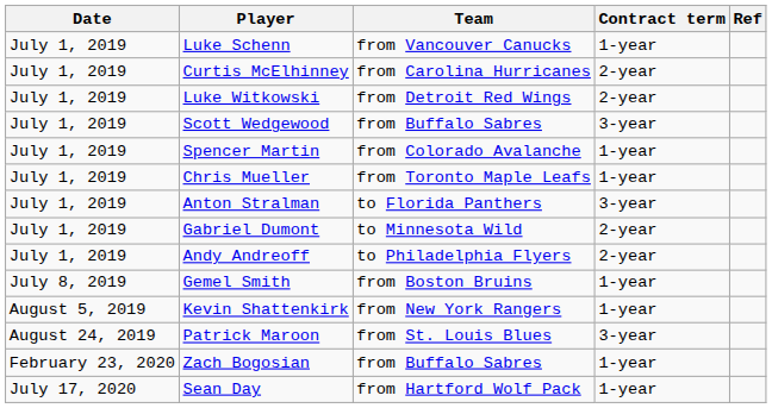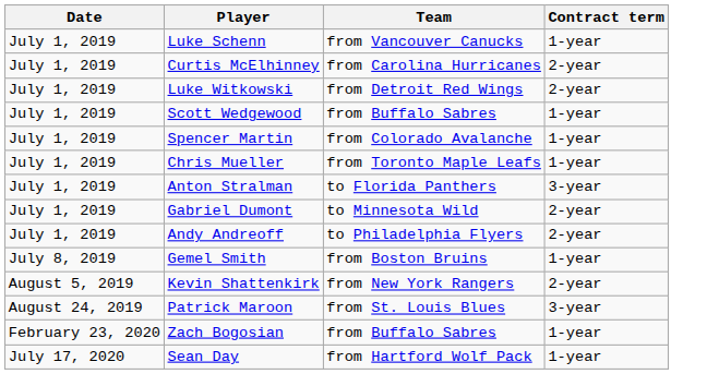 <table class="wikitable">
 <tr>
 <th>Date</th>
 <th>Player</th>
 <th>Team</th>
 <th>Contract term</th>
-<th>Ref</th>
 </tr>
 <tr>
 <td>July 1, 2019</td>
 <td><a href='#'>Luke Schenn</a></td>
 <td>from <a href='#'>Vancouver Canucks</a></td>
 <td>1-year</td>
-<td></td>
 </tr>
 <tr>
 <td>July 1, 2019</td>
 <td><a href='#'>Curtis McElhinney</a></td>
 <td>from <a href='#'>Carolina Hurricanes</a></td>
 <td>2-year</td>
-<td></td>
 </tr>
 <tr>
 <td>July 1, 2019</td>
 <td><a href='#'>Luke Witkowski</a></td>
 <td>from <a href='#'>Detroit Red Wings</a></td>
 <td>2-year</td>
-<td></td>
 </tr>
 <tr>
 <td>July 1, 2019</td>
 <td><a href='#'>Scott Wedgewood</a></td>
 <td>from <a href='#'>Buffalo Sabres</a></td>
-<td>3-year</td>
-<td></td>
+<td>1-year</td>
 </tr>
 <tr>
 <td>July 1, 2019</td>
 <td><a href='#'>Spencer Martin</a></td>
 <td>from <a href='#'>Colorado Avalanche</a></td>
 <td>1-year</td>
-<td></td>
 </tr>
 <tr>
 <td>July 1, 2019</td>
 <td><a href='#'>Chris Mueller</a></td>
 <td>from <a href='#'>Toronto Maple Leafs</a></td>
 <td>1-year</td>
-<td></td>
 </tr>
 <tr>
 <td>July 1, 2019</td>
 <td><a href='#'>Anton Stralman</a></td>
 <td>to <a href='#'>Florida Panthers</a></td>
 <td>3-year</td>
-<td></td>
 </tr>
 <tr>
 <td>July 1, 2019</td>
 <td><a href='#'>Gabriel Dumont</a></td>
 <td>to <a href='#'>Minnesota Wild</a></td>
 <td>2-year</td>
-<td></td>
 </tr>
 <tr>
 <td>July 1, 2019</td>
 <td><a href='#'>Andy Andreoff</a></td>
 <td>to <a href='#'>Philadelphia Flyers</a></td>
 <td>2-year</td>
-<td></td>
 </tr>
 <tr>
 <td>July 8, 2019</td>
 <td><a href='#'>Gemel Smith</a></td>
 <td>from <a href='#'>Boston Bruins</a></td>
 <td>1-year</td>
-<td></td>
 </tr>
 <tr>
 <td>August 5, 2019</td>
 <td><a href='#'>Kevin Shattenkirk</a></td>
 <td>from <a href='#'>New York Rangers</a></td>
-<td>1-year</td>
-<td></td>
+<td>2-year</td>
 </tr>
 <tr>
 <td>August 24, 2019</td>
 <td><a href='#'>Patrick Maroon</a></td>
 <td>from <a href='#'>St. Louis Blues</a></td>
 <td>3-year</td>
-<td></td>
 </tr>
 <tr>
 <td>February 23, 2020</td>
 <td><a href='#'>Zach Bogosian</a></td>
 <td>from <a href='#'>Buffalo Sabres</a></td>
 <td>1-year</td>
-<td></td>
 </tr>
 <tr>
 <td>July 17, 2020</td>
 <td><a href='#'>Sean Day</a></td>
 <td>from <a href='#'>Hartford Wolf Pack</a></td>
 <td>1-year</td>
-<td></td>
 </tr>
 </table>
